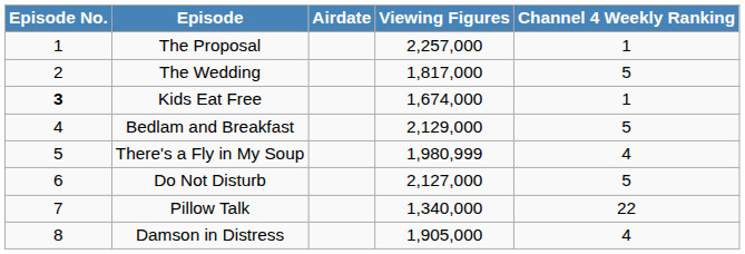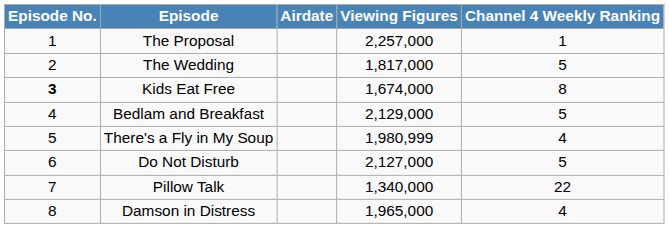 <table class="wikitable" style="text-align:center;">
 <tr style="color:white">
 <th style="background:#4883B8;">Episode No.</th>
 <th style="background:#4883B8;">Episode </th>
 <th style="background:#4883B8;">Airdate</th>
 <th style="background:#4883B8;">Viewing Figures </th>
 <th style="background:#4883B8;">Channel 4 Weekly Ranking</th>
 </tr>
 <tr>
 <td>1</td>
 <td>The Proposal</td>
 <td></td>
 <td>2,257,000</td>
 <td>1</td>
 </tr>
 <tr>
 <td>2</td>
 <td>The Wedding</td>
 <td></td>
 <td>1,817,000</td>
 <td>5</td>
 </tr>
 <tr>
 <td><strong>3</strong></td>
 <td>Kids Eat Free</td>
 <td></td>
 <td>1,674,000</td>
-<td>1</td>
+<td>8</td>
 </tr>
 <tr>
 <td>4</td>
 <td>Bedlam and Breakfast</td>
 <td></td>
 <td>2,129,000</td>
 <td>5</td>
 </tr>
 <tr>
 <td>5</td>
 <td>There's a Fly in My Soup</td>
 <td></td>
 <td>1,980,999</td>
 <td>4</td>
 </tr>
 <tr>
 <td>6</td>
 <td>Do Not Disturb</td>
 <td></td>
 <td>2,127,000</td>
 <td>5</td>
 </tr>
 <tr>
 <td>7</td>
 <td>Pillow Talk</td>
 <td></td>
 <td>1,340,000</td>
 <td>22</td>
 </tr>
 <tr>
 <td>8</td>
 <td>Damson in Distress</td>
 <td></td>
-<td>1,905,000</td>
+<td>1,965,000</td>
 <td>4</td>
 </tr>
 </table>
